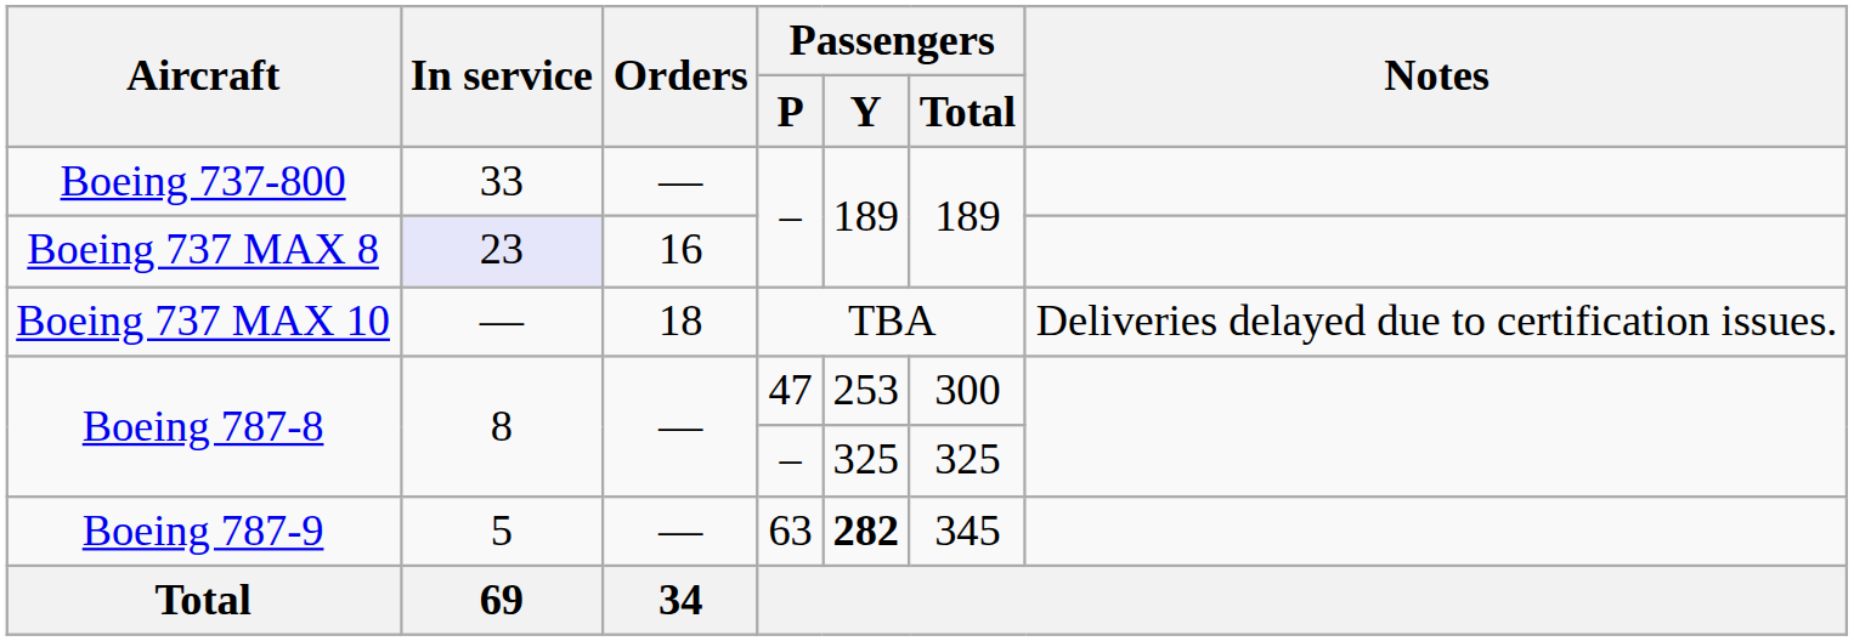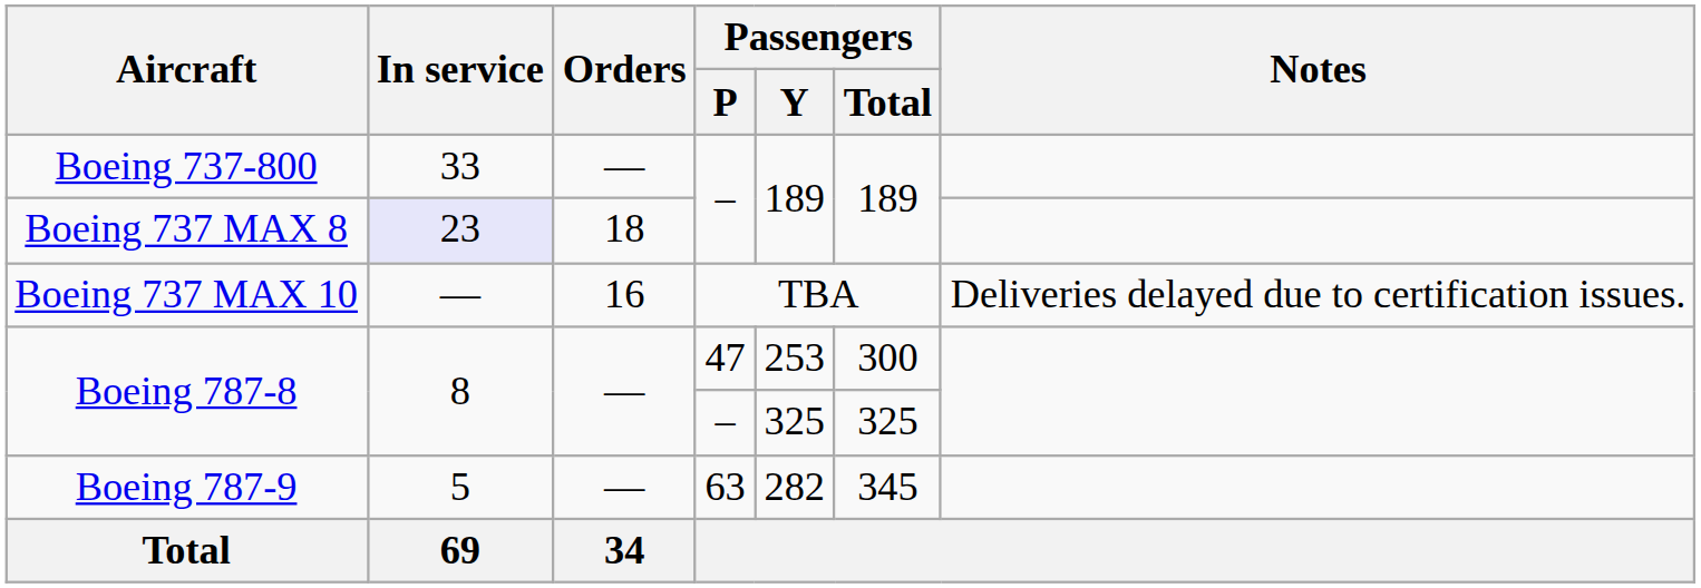 <table class="wikitable" style="margin:0.5em auto; text-align:center">
 <tr>
 <th rowspan=2>Aircraft</th>
 <th rowspan=2>In service</th>
 <th rowspan=2>Orders</th>
 <th colspan=3>Passengers</th>
 <th rowspan=2>Notes</th>
 </tr>
 <tr>
 <th><abbr>P</abbr></th>
 <th><abbr>Y</abbr></th>
 <th>Total</th>
 </tr>
 <tr>
 <td><a href='#'>Boeing 737-800</a></td>
 <td>33</td>
 <td>—</td>
 <td rowspan="2">–</td>
 <td rowspan="2">189</td>
 <td rowspan="2">189</td>
 <td></td>
 </tr>
 <tr>
 <td><a href='#'>Boeing 737 MAX 8</a></td>
 <td style="background: lavender;">23</td>
-<td>16</td>
+<td>18</td>
 <td></td>
 </tr>
 <tr>
 <td><a href='#'>Boeing 737 MAX 10</a></td>
 <td>—</td>
-<td>18</td>
+<td>16</td>
 <td colspan=3><abbr>TBA</abbr></td>
 <td>Deliveries delayed due to certification issues.</td>
 </tr>
 <tr>
 <td rowspan=2><a href='#'>Boeing 787-8</a></td>
 <td rowspan=2>8</td>
 <td rowspan=2>—</td>
 <td>47</td>
 <td>253</td>
 <td>300</td>
 <td rowspan=2></td>
 </tr>
 <tr>
 <td>–</td>
 <td>325</td>
 <td>325</td>
 </tr>
 <tr>
 <td><a href='#'>Boeing 787-9</a></td>
 <td>5</td>
 <td>—</td>
 <td>63</td>
-<td><strong>282</strong></td>
+<td>282</td>
 <td>345</td>
 <td></td>
 </tr>
 <tr>
 <th>Total</th>
 <th>69</th>
 <th>34</th>
 <th colspan=4></th>
 </tr>
 </table>
